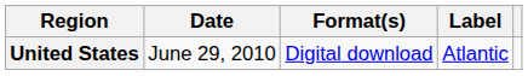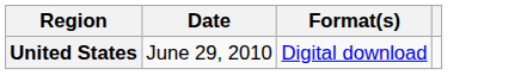 <table class="wikitable plainrowheaders">
 <tr>
 <th scope="col">Region</th>
 <th scope="col">Date</th>
 <th scope="col">Format(s)</th>
-<th scope="col">Label</th>
 <th scope="col"></th>
 </tr>
 <tr>
 <th scope="row">United States</th>
 <td>June 29, 2010</td>
 <td><a href='#'>Digital download</a></td>
-<td><a href='#'>Atlantic</a></td>
 <td></td>
 </tr>
 </table>
